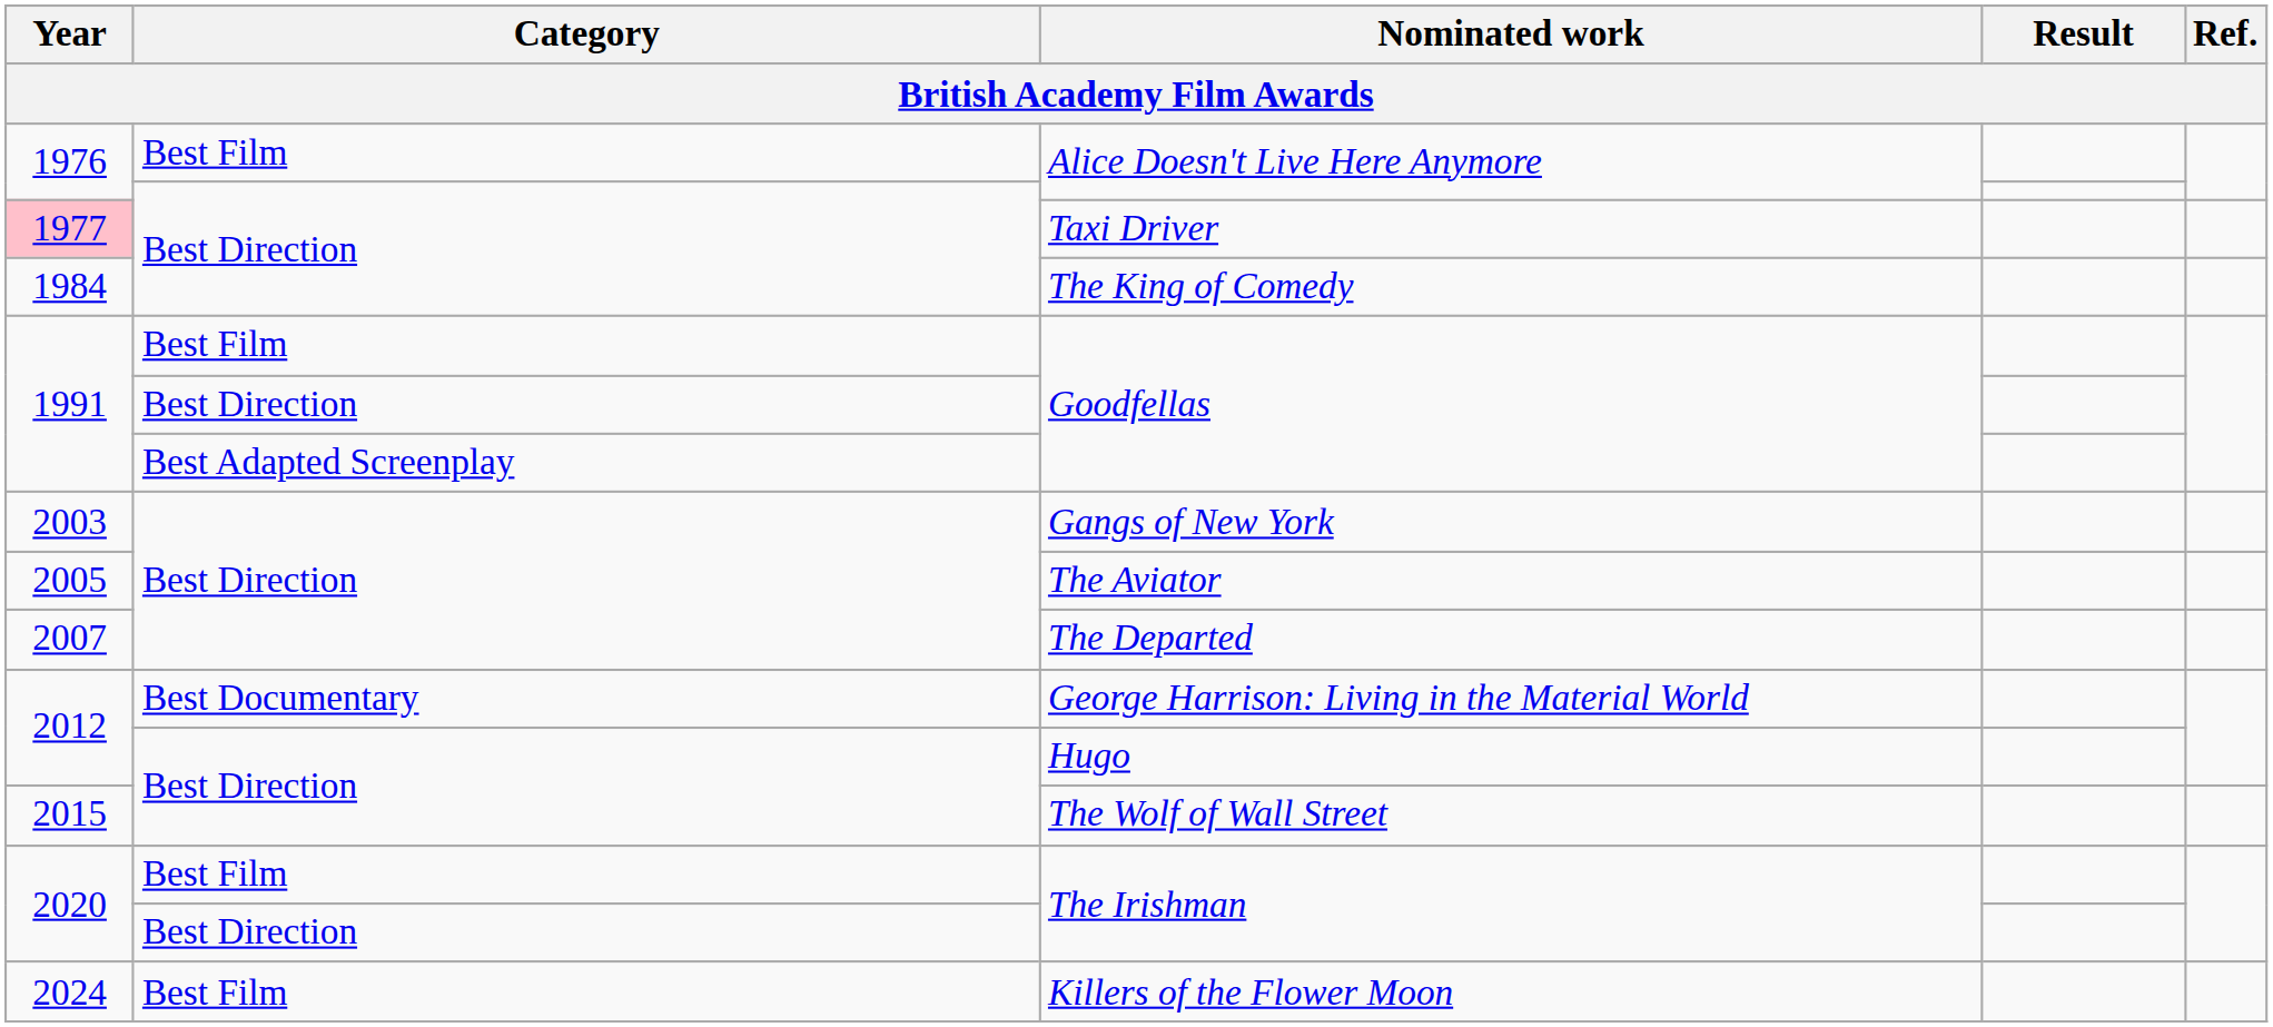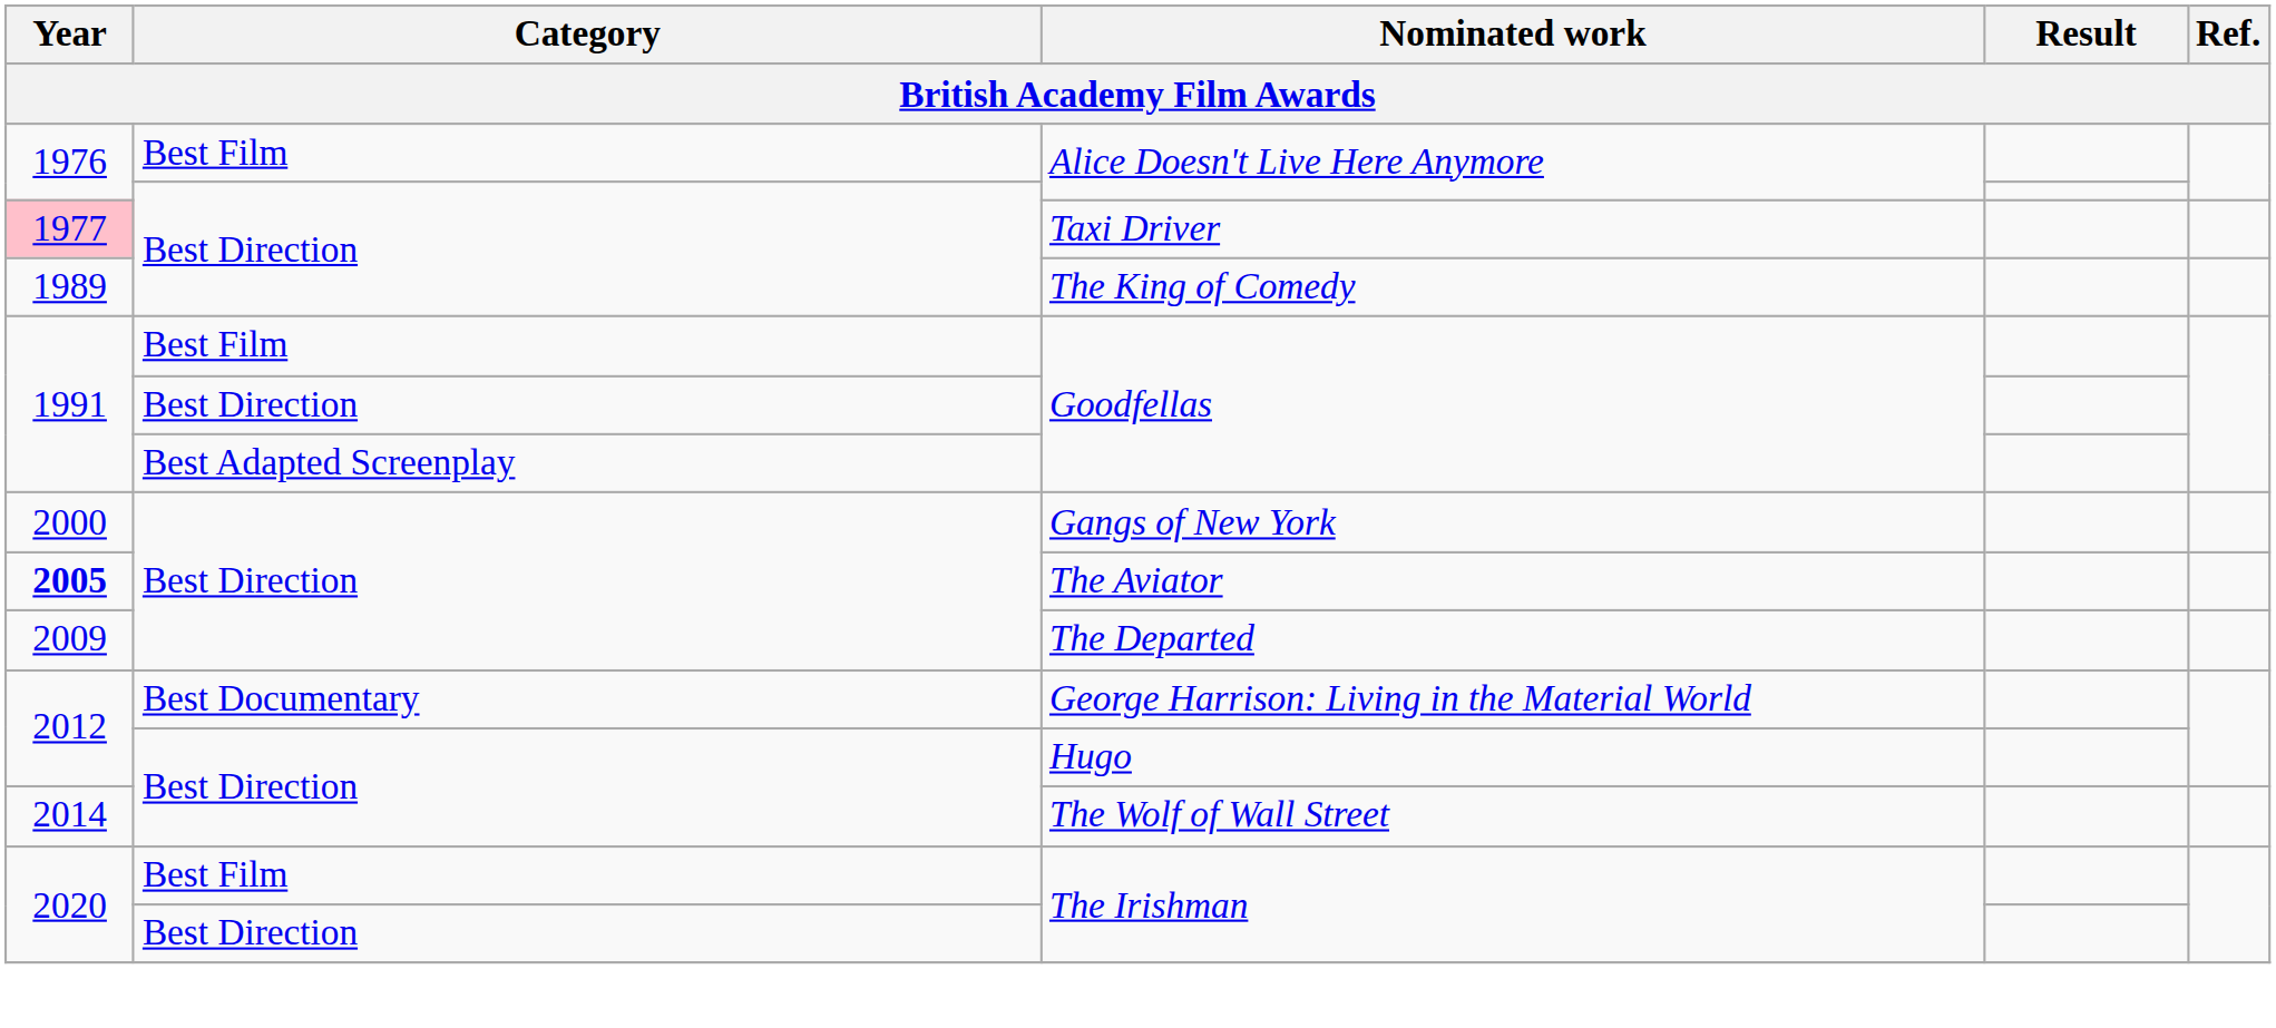 <table class= "wikitable sortable">
 <tr>
 <th scope="col" style="width:3em;">Year</th>
 <th scope="col" style="width:24em;">Category</th>
 <th scope="col" style="width:25em;">Nominated work</th>
 <th scope="col" style="width:5em;">Result</th>
 <th class=unsortable>Ref.</th>
 </tr>
 <tr>
 <th colspan=5><a href='#'>British Academy Film Awards</a></th>
 </tr>
 <tr>
 <td style="text-align:center;", rowspan="2"><a href='#'>1976</a></td>
 <td><a href='#'>Best Film</a></td>
 <td rowspan="2"><em><a href='#'>Alice Doesn't Live Here Anymore</a></em></td>
 <td></td>
 <td style="text-align:center;", rowspan=2></td>
 </tr>
 <tr>
 <td rowspan="3"><a href='#'>Best Direction</a></td>
 <td></td>
 </tr>
 <tr>
 <td style="background: pink; text-align:center;"><a href='#'>1977</a></td>
 <td><em><a href='#'>Taxi Driver</a></em></td>
 <td></td>
 <td style="text-align:center;"></td>
 </tr>
 <tr>
-<td style="text-align:center;"><a href='#'>1984</a></td>
+<td style="text-align:center;"><a href='#'>1989</a></td>
 <td><em><a href='#'>The King of Comedy</a></em></td>
 <td></td>
 <td style="text-align:center;"></td>
 </tr>
 <tr>
 <td style="text-align:center;", rowspan="3"><a href='#'>1991</a></td>
 <td><a href='#'>Best Film</a></td>
 <td rowspan="3"><em><a href='#'>Goodfellas</a></em></td>
 <td></td>
 <td style="text-align:center;", rowspan=3></td>
 </tr>
 <tr>
 <td><a href='#'>Best Direction</a></td>
 <td></td>
 </tr>
 <tr>
 <td><a href='#'>Best Adapted Screenplay</a></td>
 <td></td>
 </tr>
 <tr>
-<td style="text-align:center;"><a href='#'>2003</a></td>
+<td style="text-align:center;"><a href='#'>2000</a></td>
 <td rowspan="3"><a href='#'>Best Direction</a></td>
 <td><em><a href='#'>Gangs of New York</a></em></td>
 <td></td>
 <td style="text-align:center;"></td>
 </tr>
 <tr>
-<td style="text-align:center;"><a href='#'>2005</a></td>
+<td style="text-align:center;"><strong><a href='#'>2005</a></strong></td>
 <td><em><a href='#'>The Aviator</a></em></td>
 <td></td>
 <td style="text-align:center;"></td>
 </tr>
 <tr>
-<td style="text-align:center;"><a href='#'>2007</a></td>
+<td style="text-align:center;"><a href='#'>2009</a></td>
 <td><em><a href='#'>The Departed</a></em></td>
 <td></td>
 <td style="text-align:center;"></td>
 </tr>
 <tr>
 <td style="text-align:center;", rowspan="2"><a href='#'>2012</a></td>
 <td><a href='#'>Best Documentary</a></td>
 <td><em><a href='#'>George Harrison: Living in the Material World</a></em></td>
 <td></td>
 <td style="text-align:center;", rowspan=2></td>
 </tr>
 <tr>
 <td rowspan="2"><a href='#'>Best Direction</a></td>
 <td><em><a href='#'>Hugo</a></em></td>
 <td></td>
 </tr>
 <tr>
-<td style="text-align:center;"><a href='#'>2015</a></td>
+<td style="text-align:center;"><a href='#'>2014</a></td>
 <td><em><a href='#'>The Wolf of Wall Street</a></em></td>
 <td></td>
 <td style="text-align:center;"></td>
 </tr>
 <tr>
 <td style="text-align:center;", rowspan="2"><a href='#'>2020</a></td>
 <td><a href='#'>Best Film</a></td>
 <td rowspan="2"><em><a href='#'>The Irishman</a></em></td>
 <td></td>
 <td style="text-align:center;", rowspan=2></td>
 </tr>
 <tr>
 <td><a href='#'>Best Direction</a></td>
 <td></td>
 </tr>
 <tr>
-<td style="text-align:center;", rowspan="1"><a href='#'>2024</a></td>
-<td><a href='#'>Best Film</a></td>
-<td><em><a href='#'>Killers of the Flower Moon</a></em></td>
-<td></td>
-<td style="text-align:center;"></td>
-</tr>
-<tr>
 </tr>
 </table>
